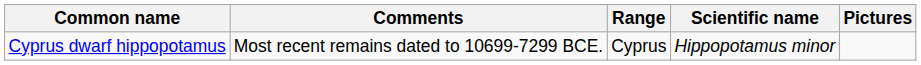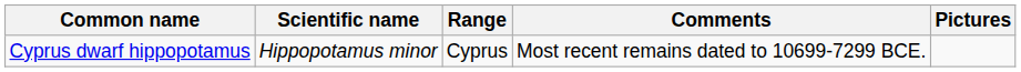 <table class="wikitable sortable">
 <tr>
 <th>Common name</th>
+<th>Scientific name</th>
+<th>Range</th>
 <th class="unsortable">Comments</th>
-<th>Range</th>
-<th>Scientific name</th>
 <th class="unsortable">Pictures</th>
 </tr>
 <tr>
 <td><a href='#'>Cyprus dwarf hippopotamus</a></td>
+<td><em>Hippopotamus minor</em></td>
+<td>Cyprus</td>
 <td>Most recent remains dated to 10699-7299 BCE.</td>
-<td>Cyprus</td>
-<td><em>Hippopotamus minor</em></td>
 <td></td>
 </tr>
 </table>
